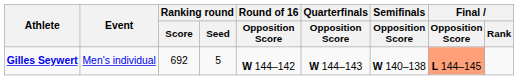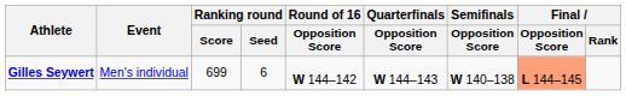 <table class="wikitable" style="text-align:center; font-size:90%">
 <tr>
 <th rowspan="2">Athlete</th>
 <th rowspan="2">Event</th>
 <th colspan="2">Ranking round</th>
 <th>Round of 16</th>
 <th>Quarterfinals</th>
 <th>Semifinals</th>
 <th colspan="2">Final / </th>
 </tr>
 <tr style="font-size:95%">
 <th>Score</th>
 <th>Seed</th>
 <th>Opposition<br>Score</th>
 <th>Opposition<br>Score</th>
 <th>Opposition<br>Score</th>
 <th>Opposition<br>Score</th>
 <th>Rank</th>
 </tr>
 <tr>
 <td align="left"><strong><a href='#'>Gilles Seywert</a></strong></td>
 <td align="left"><a href='#'>Men's individual</a></td>
-<td>692</td>
-<td>5</td>
+<td>699</td>
+<td>6</td>
 <td><br><strong>W</strong> 144–142</td>
 <td><br><strong>W</strong> 144–143</td>
 <td><br><strong>W</strong> 140–138</td>
 <td style="background: lightsalmon;"><br><strong>L</strong> 144–145</td>
 <td></td>
 </tr>
 </table>
